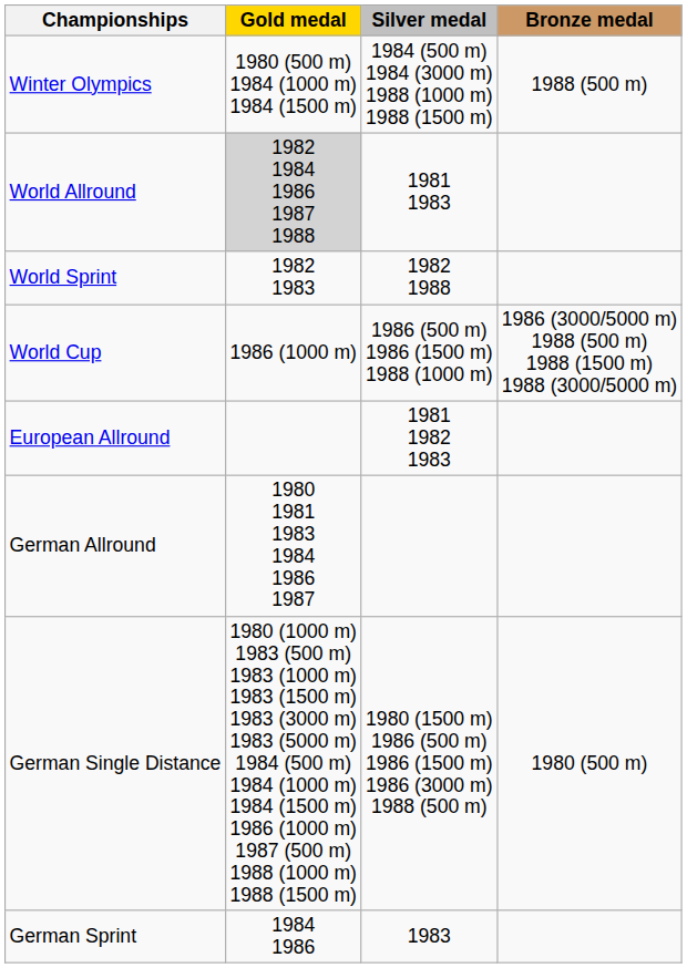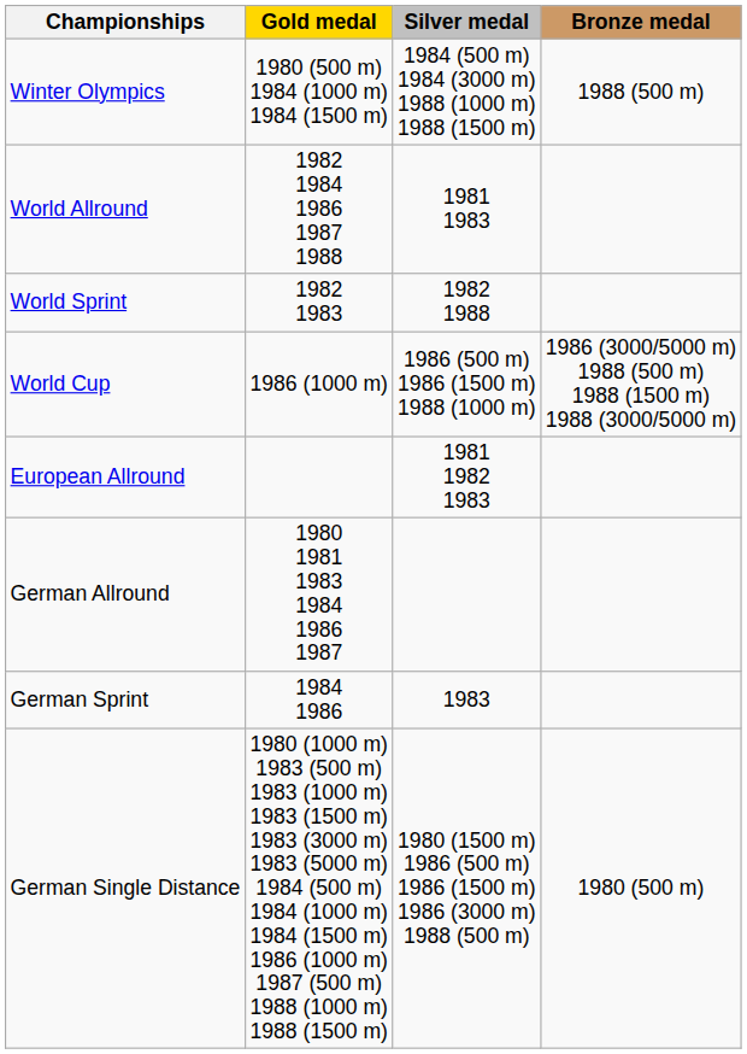 <table class="wikitable">
 <tr>
 <th>Championships</th>
 <td align=center bgcolor=gold><strong>Gold medal</strong></td>
 <td align=center bgcolor=silver><strong>Silver medal</strong></td>
 <td align=center bgcolor=cc9966><strong>Bronze medal</strong></td>
 </tr>
 <tr align="center">
 <td align="left"><a href='#'>Winter Olympics</a></td>
 <td>1980 (500 m) <br> 1984 (1000 m) <br> 1984 (1500 m)</td>
 <td>1984 (500 m) <br> 1984 (3000 m) <br> 1988 (1000 m) <br> 1988 (1500 m)</td>
 <td>1988 (500 m)</td>
 </tr>
 <tr align="center">
 <td align="left"><a href='#'>World Allround</a></td>
-<td style="background: lightgrey;">1982 <br> 1984 <br> 1986 <br> 1987 <br> 1988</td>
+<td>1982 <br> 1984 <br> 1986 <br> 1987 <br> 1988</td>
 <td>1981 <br> 1983</td>
 <td></td>
 </tr>
 <tr align="center">
 <td align="left"><a href='#'>World Sprint</a></td>
 <td>1982 <br> 1983</td>
 <td>1982 <br> 1988</td>
 <td></td>
 </tr>
 <tr align="center">
 <td align="left"><a href='#'>World Cup</a></td>
 <td>1986 (1000 m)</td>
 <td>1986 (500 m) <br> 1986 (1500 m) <br> 1988 (1000 m)</td>
 <td>1986 (3000/5000 m) <br> 1988 (500 m) <br> 1988 (1500 m) <br> 1988 (3000/5000 m)</td>
 </tr>
 <tr align="center">
 <td align="left"><a href='#'>European Allround</a></td>
 <td></td>
 <td>1981 <br> 1982 <br> 1983</td>
 <td></td>
 </tr>
 <tr align="center">
 <td align="left">German Allround</td>
 <td>1980 <br> 1981 <br> 1983 <br> 1984 <br> 1986 <br> 1987</td>
 <td></td>
 <td></td>
 </tr>
 <tr align="center">
+<td align="left">German Sprint</td>
+<td>1984 <br> 1986</td>
+<td>1983</td>
+<td></td>
+</tr>
+<tr align="center">
 <td align="left">German Single Distance</td>
 <td>1980 (1000 m) <br> 1983 (500 m) <br> 1983 (1000 m) <br> 1983 (1500 m) <br> 1983 (3000 m) <br> 1983 (5000 m) <br> 1984 (500 m) <br> 1984 (1000 m) <br> 1984 (1500 m) <br> 1986 (1000 m) <br> 1987 (500 m) <br> 1988 (1000 m) <br> 1988 (1500 m)</td>
 <td>1980 (1500 m) <br> 1986 (500 m) <br> 1986 (1500 m) <br> 1986 (3000 m) <br> 1988 (500 m)</td>
 <td>1980 (500 m)</td>
 </tr>
-<tr align="center">
-<td align="left">German Sprint</td>
-<td>1984 <br> 1986</td>
-<td>1983</td>
-<td></td>
-</tr>
 </table>
